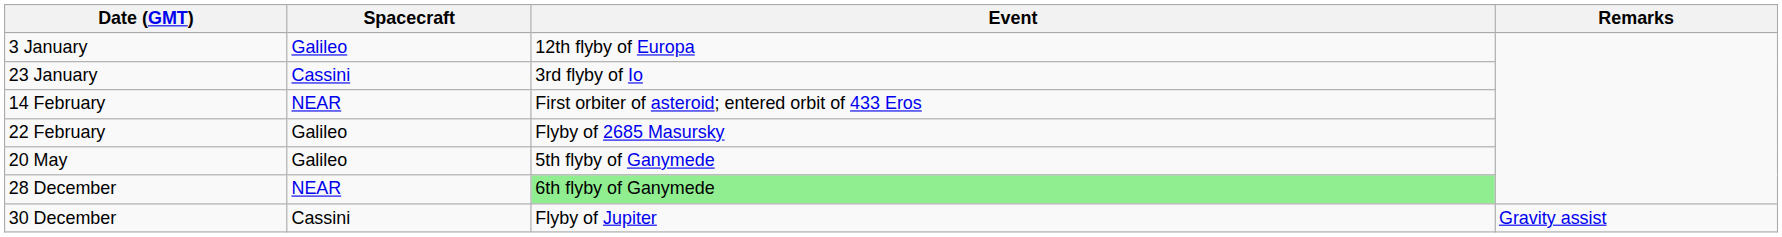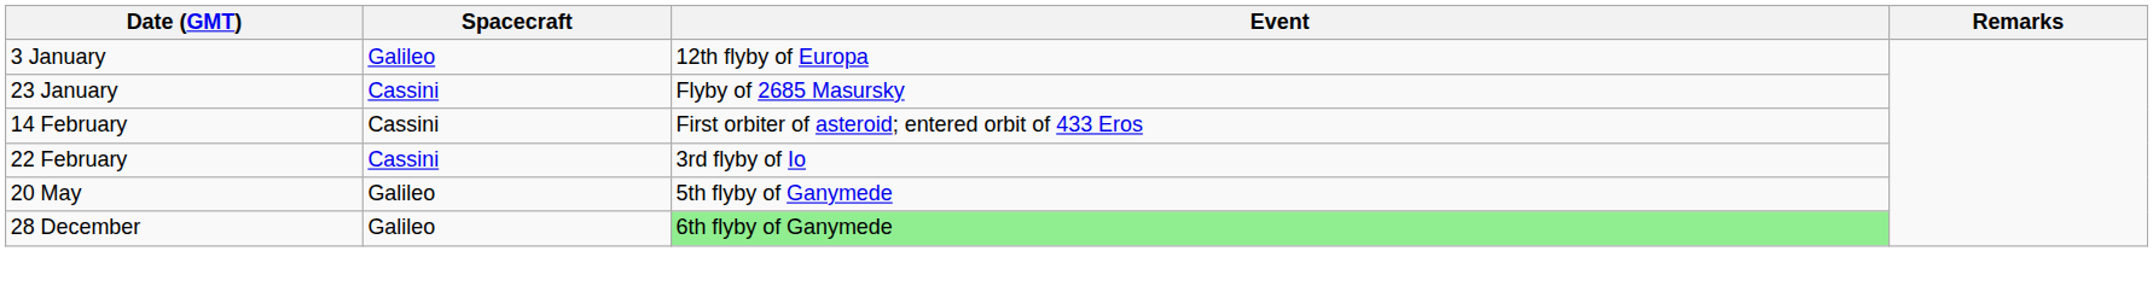 <table class="wikitable" border="1" width="100%">
 <tr>
 <th>Date (<a href='#'>GMT</a>)</th>
 <th>Spacecraft</th>
 <th>Event</th>
 <th>Remarks</th>
 </tr>
 <tr>
 <td>3 January</td>
 <td><a href='#'>Galileo</a></td>
 <td>12th flyby of <a href='#'>Europa</a></td>
 </tr>
 <tr>
 <td>23 January</td>
 <td><a href='#'>Cassini</a></td>
-<td>3rd flyby of <a href='#'>Io</a></td>
+<td>Flyby of <a href='#'>2685 Masursky</a></td>
 </tr>
 <tr>
 <td>14 February</td>
-<td><a href='#'>NEAR</a></td>
+<td>Cassini</td>
 <td>First orbiter of <a href='#'>asteroid</a>; entered orbit of <a href='#'>433 Eros</a></td>
 </tr>
 <tr>
 <td>22 February</td>
-<td>Galileo</td>
-<td>Flyby of <a href='#'>2685 Masursky</a></td>
+<td><a href='#'>Cassini</a></td>
+<td>3rd flyby of <a href='#'>Io</a></td>
 </tr>
 <tr>
 <td>20 May</td>
 <td>Galileo</td>
 <td>5th flyby of <a href='#'>Ganymede</a></td>
 </tr>
 <tr>
 <td>28 December</td>
-<td><a href='#'>NEAR</a></td>
+<td>Galileo</td>
 <td style="background: lightgreen;">6th flyby of Ganymede</td>
 </tr>
-<tr>
-<td>30 December</td>
-<td>Cassini</td>
-<td>Flyby of <a href='#'>Jupiter</a></td>
-<td><a href='#'>Gravity assist</a></td>
-</tr>
 </table>
